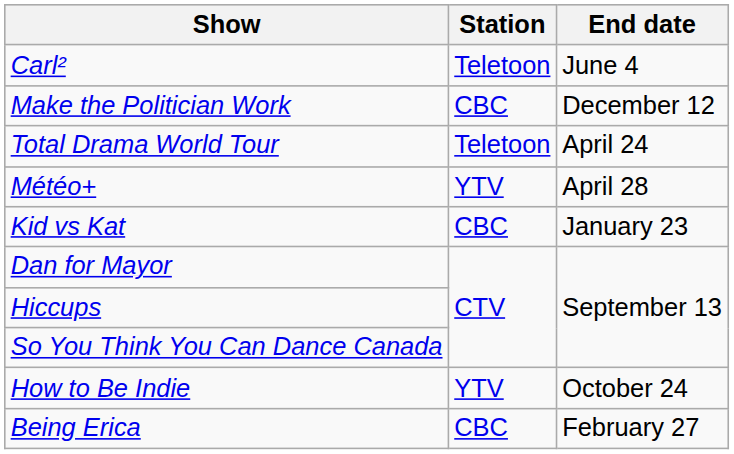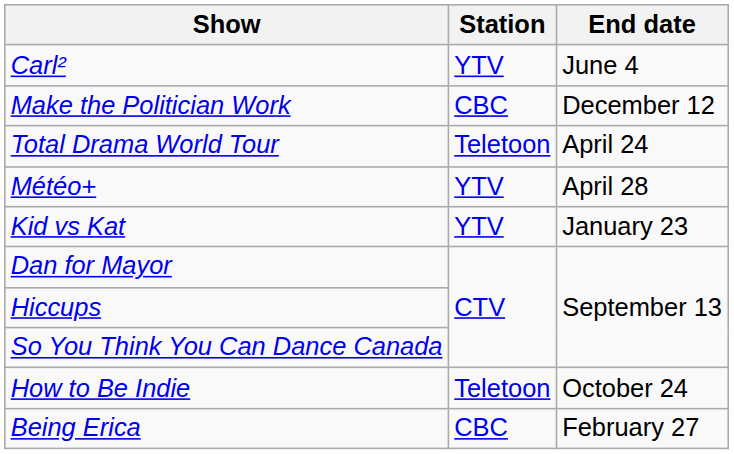 <table class="wikitable">
 <tr>
 <th>Show</th>
 <th>Station</th>
 <th>End date</th>
 </tr>
 <tr>
 <td><em><a href='#'>Carl²</a></em></td>
-<td><a href='#'>Teletoon</a></td>
+<td><a href='#'>YTV</a></td>
 <td>June 4</td>
 </tr>
 <tr>
 <td><em><a href='#'>Make the Politician Work</a></em></td>
 <td><a href='#'>CBC</a></td>
 <td>December 12</td>
 </tr>
 <tr>
 <td><em><a href='#'>Total Drama World Tour</a></em></td>
 <td><a href='#'>Teletoon</a></td>
 <td>April 24</td>
 </tr>
 <tr>
 <td><em><a href='#'>Météo+</a></em></td>
 <td><a href='#'>YTV</a></td>
 <td>April 28</td>
 </tr>
 <tr>
 <td><em><a href='#'>Kid vs Kat</a></em></td>
-<td><a href='#'>CBC</a></td>
+<td><a href='#'>YTV</a></td>
 <td>January 23</td>
 </tr>
 <tr>
 <td><em><a href='#'>Dan for Mayor</a></em></td>
 <td rowspan="3"><a href='#'>CTV</a></td>
 <td rowspan="3">September 13</td>
 </tr>
 <tr>
 <td><em><a href='#'>Hiccups</a></em></td>
 </tr>
 <tr>
 <td><em><a href='#'>So You Think You Can Dance Canada</a></em></td>
 </tr>
 <tr>
 <td><em><a href='#'>How to Be Indie</a></em></td>
-<td><a href='#'>YTV</a></td>
+<td><a href='#'>Teletoon</a></td>
 <td>October 24</td>
 </tr>
 <tr>
 <td><em><a href='#'>Being Erica</a></em></td>
 <td><a href='#'>CBC</a></td>
 <td>February 27</td>
 </tr>
 </table>
